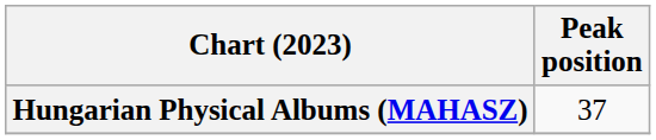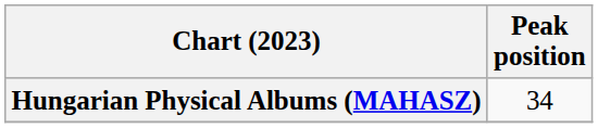 <table class="wikitable sortable plainrowheaders" style="text-align:center">
 <tr>
 <th scope="col">Chart (2023)</th>
 <th scope="col">Peak<br>position</th>
 </tr>
 <tr>
 <th scope="row">Hungarian Physical Albums (<a href='#'>MAHASZ</a>)</th>
-<td>37</td>
+<td>34</td>
 </tr>
 <tr>
 </tr>
 </table>
